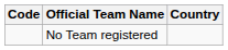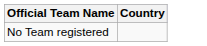 <table class="wikitable">
 <tr style="background:#ccccff;">
-<th>Code</th>
 <th>Official Team Name</th>
 <th>Country</th>
 </tr>
 <tr>
-<td></td>
 <td>No Team registered</td>
 <td></td>
 </tr>
 </table>
